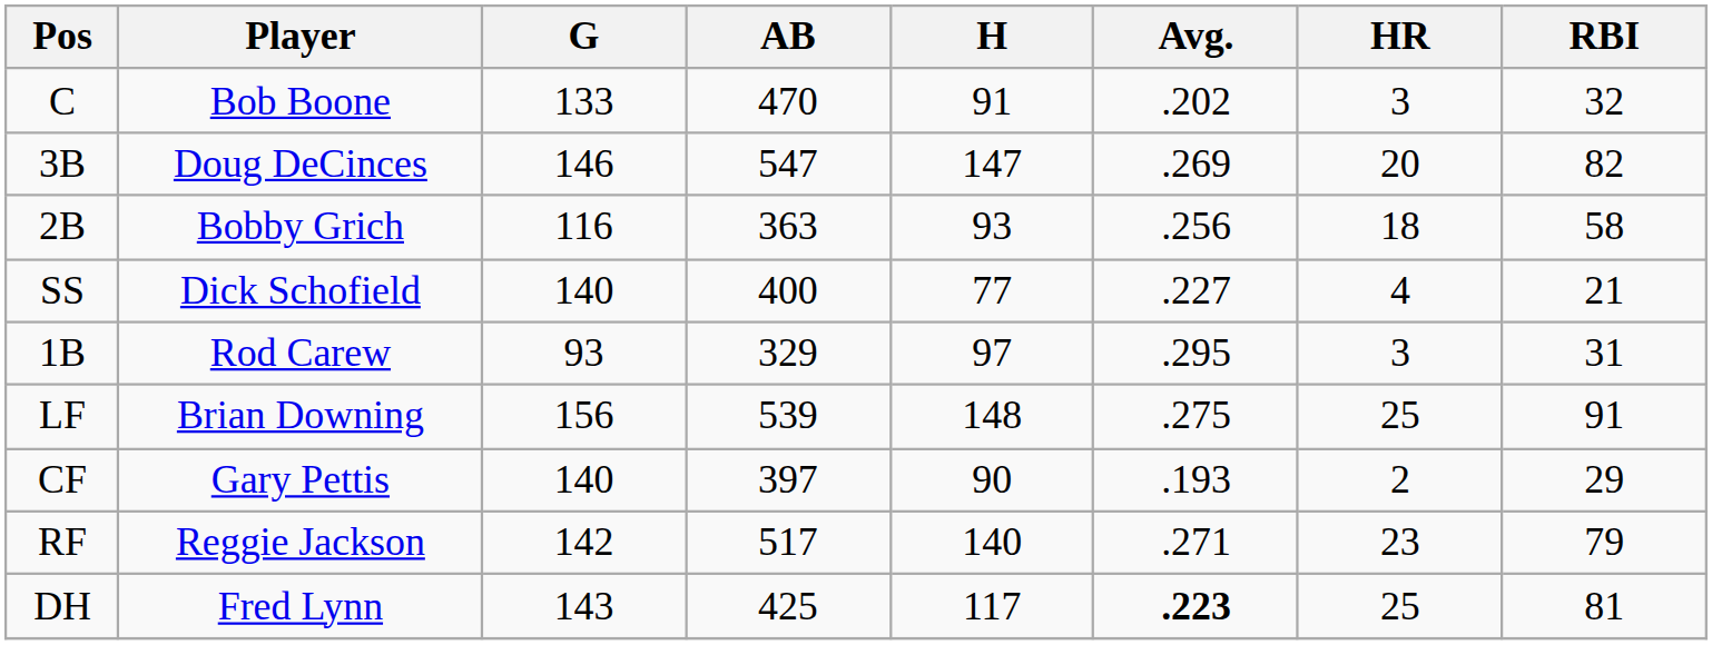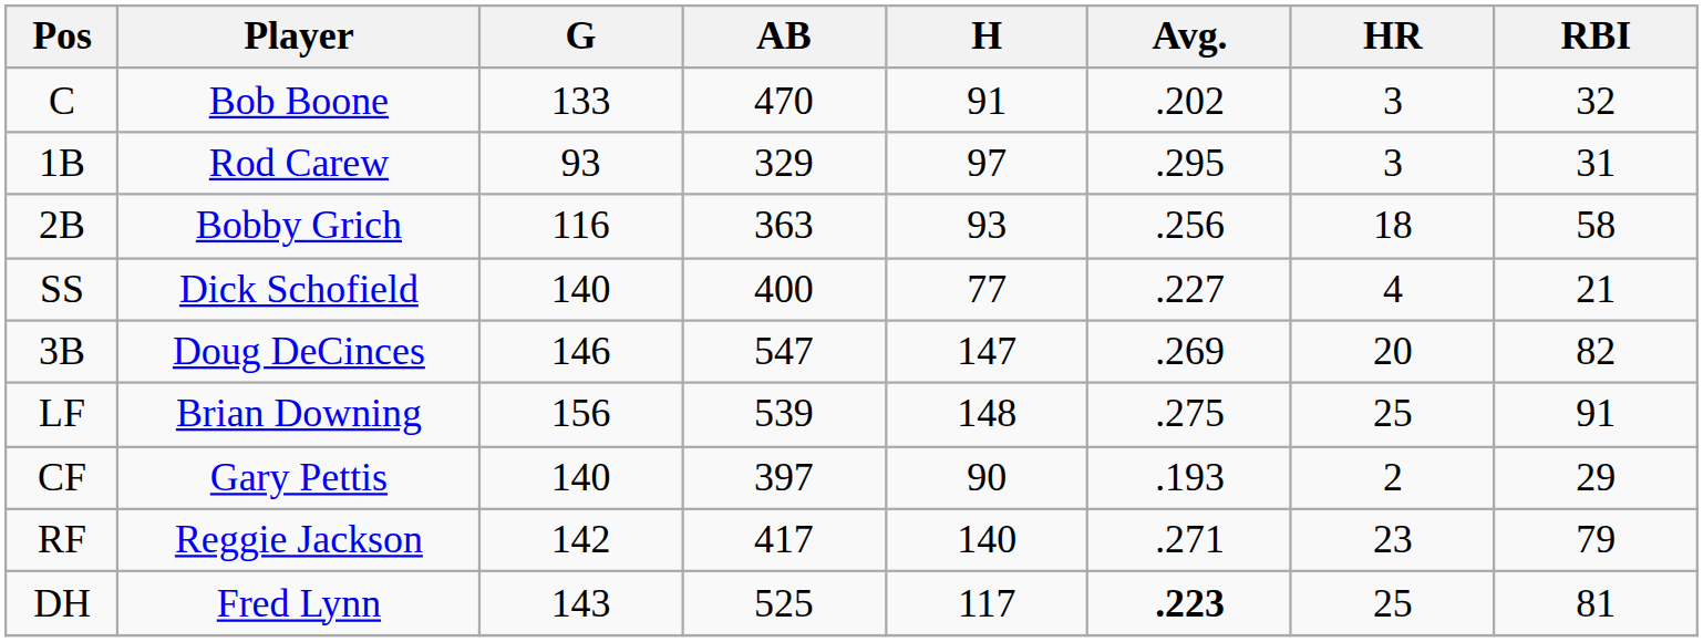 <table class="wikitable sortable">
 <tr>
 <th bgcolor="#DDDDFF" width="5%">Pos</th>
 <th bgcolor="#DDDDFF" width="16%">Player</th>
 <th bgcolor="#DDDDFF" width="9%">G</th>
 <th bgcolor="#DDDDFF" width="9%">AB</th>
 <th bgcolor="#DDDDFF" width="9%">H</th>
 <th bgcolor="#DDDDFF" width="9%">Avg.</th>
 <th bgcolor="#DDDDFF" width="9%">HR</th>
 <th bgcolor="#DDDDFF" width="9%">RBI</th>
 </tr>
 <tr align="center">
 <td>C</td>
 <td><a href='#'>Bob Boone</a></td>
 <td>133</td>
 <td>470</td>
 <td>91</td>
 <td>.202</td>
 <td>3</td>
 <td>32</td>
 </tr>
 <tr align=center>
-<td>3B</td>
-<td><a href='#'>Doug DeCinces</a></td>
-<td>146</td>
-<td>547</td>
-<td>147</td>
-<td>.269</td>
-<td>20</td>
-<td>82</td>
+<td>1B</td>
+<td><a href='#'>Rod Carew</a></td>
+<td>93</td>
+<td>329</td>
+<td>97</td>
+<td>.295</td>
+<td>3</td>
+<td>31</td>
 </tr>
 <tr align=center>
 <td>2B</td>
 <td><a href='#'>Bobby Grich</a></td>
 <td>116</td>
 <td>363</td>
 <td>93</td>
 <td>.256</td>
 <td>18</td>
 <td>58</td>
 </tr>
 <tr align=center>
 <td>SS</td>
 <td><a href='#'>Dick Schofield</a></td>
 <td>140</td>
 <td>400</td>
 <td>77</td>
 <td>.227</td>
 <td>4</td>
 <td>21</td>
 </tr>
 <tr align=center>
-<td>1B</td>
-<td><a href='#'>Rod Carew</a></td>
-<td>93</td>
-<td>329</td>
-<td>97</td>
-<td>.295</td>
-<td>3</td>
-<td>31</td>
+<td>3B</td>
+<td><a href='#'>Doug DeCinces</a></td>
+<td>146</td>
+<td>547</td>
+<td>147</td>
+<td>.269</td>
+<td>20</td>
+<td>82</td>
 </tr>
 <tr align=center>
 <td>LF</td>
 <td><a href='#'>Brian Downing</a></td>
 <td>156</td>
 <td>539</td>
 <td>148</td>
 <td>.275</td>
 <td>25</td>
 <td>91</td>
 </tr>
 <tr align=center>
 <td>CF</td>
 <td><a href='#'>Gary Pettis</a></td>
 <td>140</td>
 <td>397</td>
 <td>90</td>
 <td>.193</td>
 <td>2</td>
 <td>29</td>
 </tr>
 <tr align=center>
 <td>RF</td>
 <td><a href='#'>Reggie Jackson</a></td>
 <td>142</td>
-<td>517</td>
+<td>417</td>
 <td>140</td>
 <td>.271</td>
 <td>23</td>
 <td>79</td>
 </tr>
 <tr align=center>
 <td>DH</td>
 <td><a href='#'>Fred Lynn</a></td>
 <td>143</td>
-<td>425</td>
+<td>525</td>
 <td>117</td>
 <td><strong>.223</strong></td>
 <td>25</td>
 <td>81</td>
 </tr>
 <tr align="center">
 </tr>
 </table>
